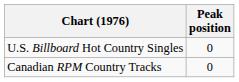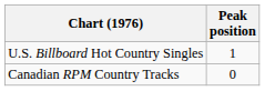 <table class="wikitable sortable">
 <tr>
 <th align="left">Chart (1976)</th>
 <th align="center">Peak<br>position</th>
 </tr>
 <tr>
 <td align="left">U.S. <em>Billboard</em> Hot Country Singles</td>
-<td align="center">0</td>
+<td align="center">1</td>
 </tr>
 <tr>
 <td align="left">Canadian <em>RPM</em> Country Tracks</td>
 <td align="center">0</td>
 </tr>
 </table>
